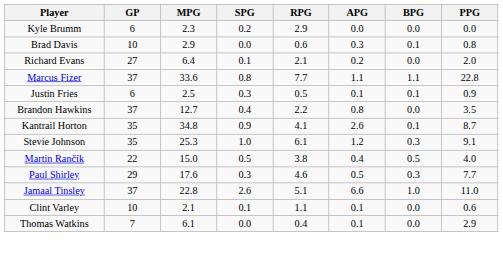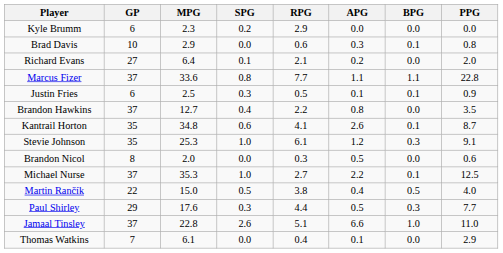 <table class="wikitable sortable">
 <tr>
 <th bgcolor="#DDDDFF" width="16%">Player</th>
 <th bgcolor="#DDDDFF" width="9%">GP</th>
 <th bgcolor="#DDDDFF" width="9%">MPG</th>
 <th bgcolor="#DDDDFF" width="9%">SPG</th>
 <th bgcolor="#DDDDFF" width="9%">RPG</th>
 <th bgcolor="#DDDDFF" width="9%">APG</th>
 <th bgcolor="#DDDDFF" width="9%">BPG</th>
 <th bgcolor="#DDDDFF" width="9%">PPG</th>
 </tr>
 <tr align="center">
 <td>Kyle Brumm</td>
 <td>6</td>
 <td>2.3</td>
 <td>0.2</td>
 <td>2.9</td>
 <td>0.0</td>
 <td>0.0</td>
 <td>0.0</td>
 </tr>
 <tr align="center">
 <td>Brad Davis</td>
 <td>10</td>
 <td>2.9</td>
 <td>0.0</td>
 <td>0.6</td>
 <td>0.3</td>
 <td>0.1</td>
 <td>0.8</td>
 </tr>
 <tr align="center">
 <td>Richard Evans</td>
 <td>27</td>
 <td>6.4</td>
 <td>0.1</td>
 <td>2.1</td>
 <td>0.2</td>
 <td>0.0</td>
 <td>2.0</td>
 </tr>
 <tr align="center">
 <td><a href='#'>Marcus Fizer</a></td>
 <td>37</td>
 <td>33.6</td>
 <td>0.8</td>
 <td>7.7</td>
 <td>1.1</td>
 <td>1.1</td>
 <td>22.8</td>
 </tr>
 <tr align="center">
 <td>Justin Fries</td>
 <td>6</td>
 <td>2.5</td>
 <td>0.3</td>
 <td>0.5</td>
 <td>0.1</td>
 <td>0.1</td>
 <td>0.9</td>
 </tr>
 <tr align="center">
 <td>Brandon Hawkins</td>
 <td>37</td>
 <td>12.7</td>
 <td>0.4</td>
 <td>2.2</td>
 <td>0.8</td>
 <td>0.0</td>
 <td>3.5</td>
 </tr>
 <tr align="center">
 <td>Kantrail Horton</td>
 <td>35</td>
 <td>34.8</td>
-<td>0.9</td>
+<td>0.6</td>
 <td>4.1</td>
 <td>2.6</td>
 <td>0.1</td>
 <td>8.7</td>
 </tr>
 <tr align="center">
 <td>Stevie Johnson</td>
 <td>35</td>
 <td>25.3</td>
 <td>1.0</td>
 <td>6.1</td>
 <td>1.2</td>
 <td>0.3</td>
 <td>9.1</td>
 </tr>
 <tr align="center">
+<td>Brandon Nicol</td>
+<td>8</td>
+<td>2.0</td>
+<td>0.0</td>
+<td>0.3</td>
+<td>0.5</td>
+<td>0.0</td>
+<td>0.6</td>
+</tr>
+<tr align="center">
+<td>Michael Nurse</td>
+<td>37</td>
+<td>35.3</td>
+<td>1.0</td>
+<td>2.7</td>
+<td>2.2</td>
+<td>0.1</td>
+<td>12.5</td>
+</tr>
+<tr align="center">
 <td><a href='#'>Martin Rančík</a></td>
 <td>22</td>
 <td>15.0</td>
 <td>0.5</td>
 <td>3.8</td>
 <td>0.4</td>
 <td>0.5</td>
 <td>4.0</td>
 </tr>
 <tr align="center">
 <td><a href='#'>Paul Shirley</a></td>
 <td>29</td>
 <td>17.6</td>
 <td>0.3</td>
-<td>4.6</td>
+<td>4.4</td>
 <td>0.5</td>
 <td>0.3</td>
 <td>7.7</td>
 </tr>
 <tr align="center">
 <td><a href='#'>Jamaal Tinsley</a></td>
 <td>37</td>
 <td>22.8</td>
 <td>2.6</td>
 <td>5.1</td>
 <td>6.6</td>
 <td>1.0</td>
 <td>11.0</td>
 </tr>
 <tr align="center">
-<td>Clint Varley</td>
-<td>10</td>
-<td>2.1</td>
-<td>0.1</td>
-<td>1.1</td>
-<td>0.1</td>
-<td>0.0</td>
-<td>0.6</td>
-</tr>
-<tr align="center">
 <td>Thomas Watkins</td>
 <td>7</td>
 <td>6.1</td>
 <td>0.0</td>
 <td>0.4</td>
 <td>0.1</td>
 <td>0.0</td>
 <td>2.9</td>
 </tr>
 </table>
